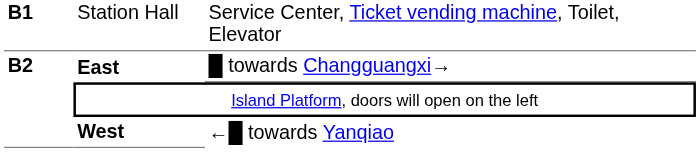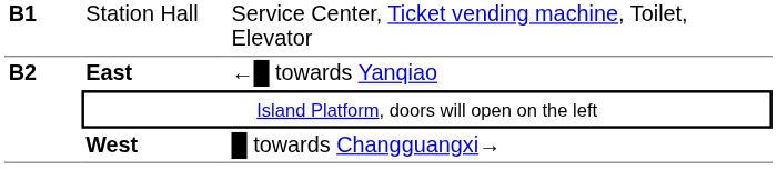 <table table border=0 cellspacing=0 cellpadding=3>
 <tr>
 <td style="border-bottom:solid 1px gray;border-top:solid 0px gray;" width=50 valign=top><strong>B1</strong></td>
 <td style="border-top:solid 0px gray;border-bottom:solid 1px gray;" width=100 valign=top>Station Hall</td>
 <td style="border-top:solid 0px gray;border-bottom:solid 1px gray;" width=390 valign=top>Service Center, <a href='#'>Ticket vending machine</a>, Toilet, Elevator</td>
 </tr>
 <tr>
 <td style="border-top:solid 0px gray;border-bottom:solid 1px gray;" width=50 rowspan=3 valign=top><strong>B2</strong></td>
 <td style="border-top:solid 0px gray;" width=100><strong>East</strong></td>
-<td style="border-bottom:solid 1px gray;"><span>█</span> towards <a href='#'>Changguangxi</a>→</td>
+<td style="border-top:solid 0px gray;" width=390>←<span>█</span>  towards <a href='#'>Yanqiao</a></td>
 </tr>
 <tr>
 <td style="border-top:solid 2px black;border-right:solid 2px black;border-left:solid 2px black;border-bottom:solid 2px black;text-align:center;" colspan=2><small><a href='#'>Island Platform</a>, doors will open on the left</small></td>
 </tr>
 <tr>
 <td style="border-bottom:solid 1px gray;"><strong>West</strong></td>
-<td style="border-top:solid 0px gray;" width=390>←<span>█</span>  towards <a href='#'>Yanqiao</a></td>
+<td style="border-bottom:solid 1px gray;"><span>█</span> towards <a href='#'>Changguangxi</a>→</td>
 </tr>
 </table>
